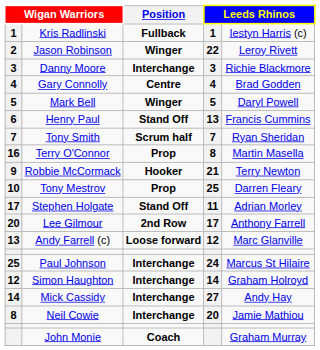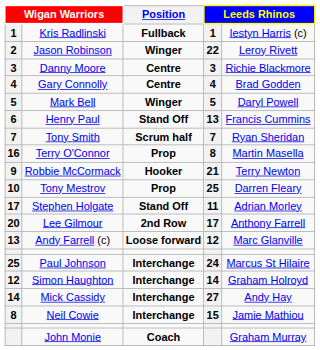 <table class="wikitable" style="float:right; font-size:90%;">
 <tr>
 <th colspan="2"  style="width:138px; background:red; color:white; border:2px solid white;"><strong>Wigan Warriors</strong></th>
 <th><a href='#'>Position</a></th>
 <th colspan="2"  style="width:138px; background:blue; color:yellow; border:2px solid yellow;"><strong>Leeds Rhinos</strong></th>
 </tr>
 <tr style="text-align:center;">
 <th>1</th>
 <td> <a href='#'>Kris Radlinski</a></td>
 <td><strong>Fullback</strong></td>
 <th>1</th>
 <td> <a href='#'>Iestyn Harris</a> (c)</td>
 </tr>
 <tr style="text-align:center;">
 <th>2</th>
 <td> <a href='#'>Jason Robinson</a></td>
 <td><strong>Winger</strong></td>
 <th>22</th>
 <td> <a href='#'>Leroy Rivett</a></td>
 </tr>
 <tr style="text-align:center;">
 <th>3</th>
 <td> <a href='#'>Danny Moore</a></td>
-<td><strong>Interchange</strong></td>
+<td><strong>Centre</strong></td>
 <th>3</th>
 <td> <a href='#'>Richie Blackmore</a></td>
 </tr>
 <tr style="text-align:center;">
 <th>4</th>
 <td> <a href='#'>Gary Connolly</a></td>
 <td><strong>Centre</strong></td>
 <th>4</th>
 <td> <a href='#'>Brad Godden</a></td>
 </tr>
 <tr style="text-align:center;">
 <th>5</th>
 <td> <a href='#'>Mark Bell</a></td>
 <td><strong>Winger</strong></td>
 <th>5</th>
 <td> <a href='#'>Daryl Powell</a></td>
 </tr>
 <tr style="text-align:center;">
 <th>6</th>
 <td> <a href='#'>Henry Paul</a></td>
 <td><strong>Stand Off</strong></td>
 <th>13</th>
 <td> <a href='#'>Francis Cummins</a></td>
 </tr>
 <tr style="text-align:center;">
 <th>7</th>
 <td> <a href='#'>Tony Smith</a></td>
 <td><strong>Scrum half</strong></td>
 <th>7</th>
 <td> <a href='#'>Ryan Sheridan</a></td>
 </tr>
 <tr style="text-align:center;">
 <th>16</th>
 <td> <a href='#'>Terry O'Connor</a></td>
 <td><strong>Prop</strong></td>
 <th>8</th>
 <td> <a href='#'>Martin Masella</a></td>
 </tr>
 <tr style="text-align:center;">
 <th>9</th>
 <td> <a href='#'>Robbie McCormack</a></td>
 <td><strong>Hooker</strong></td>
 <th>21</th>
 <td> <a href='#'>Terry Newton</a></td>
 </tr>
 <tr style="text-align:center;">
 <th>10</th>
 <td> <a href='#'>Tony Mestrov</a></td>
 <td><strong>Prop</strong></td>
 <th>25</th>
 <td> <a href='#'>Darren Fleary</a></td>
 </tr>
 <tr style="text-align:center;">
 <th>17</th>
 <td> <a href='#'>Stephen Holgate</a></td>
 <td><strong>Stand Off</strong></td>
 <th>11</th>
 <td> <a href='#'>Adrian Morley</a></td>
 </tr>
 <tr style="text-align:center;">
 <th>20</th>
 <td> <a href='#'>Lee Gilmour</a></td>
 <td><strong>2nd Row</strong></td>
 <th>17</th>
 <td> <a href='#'>Anthony Farrell</a></td>
 </tr>
 <tr style="text-align:center;">
 <th>13</th>
 <td> <a href='#'>Andy Farrell</a> (c)</td>
 <td><strong>Loose forward</strong></td>
 <th>12</th>
 <td> <a href='#'>Marc Glanville</a></td>
 </tr>
 <tr style="text-align:center;">
 <th></th>
 <td></td>
 <td></td>
 <th></th>
 <td></td>
 </tr>
 <tr style="text-align:center;">
 <th>25</th>
 <td> <a href='#'>Paul Johnson</a></td>
 <td><strong>Interchange</strong></td>
 <th>24</th>
 <td> <a href='#'>Marcus St Hilaire</a></td>
 </tr>
 <tr style="text-align:center;">
 <th>12</th>
 <td> <a href='#'>Simon Haughton</a></td>
 <td><strong>Interchange</strong></td>
 <th>14</th>
 <td> <a href='#'>Graham Holroyd</a></td>
 </tr>
 <tr style="text-align:center;">
 <th>14</th>
 <td> <a href='#'>Mick Cassidy</a></td>
 <td><strong>Interchange</strong></td>
 <th>27</th>
 <td> <a href='#'>Andy Hay</a></td>
 </tr>
 <tr style="text-align:center;">
 <th>8</th>
 <td> <a href='#'>Neil Cowie</a></td>
 <td><strong>Interchange</strong></td>
-<th>20</th>
+<th>15</th>
 <td> <a href='#'>Jamie Mathiou</a></td>
 </tr>
 <tr style="text-align:center;">
 <th></th>
 <td></td>
 <td></td>
 <th></th>
 <td></td>
 </tr>
 <tr style="text-align:center;">
 <th></th>
 <td> <a href='#'>John Monie</a></td>
 <td><strong>Coach</strong></td>
 <th></th>
 <td> <a href='#'>Graham Murray</a></td>
 </tr>
 </table>
